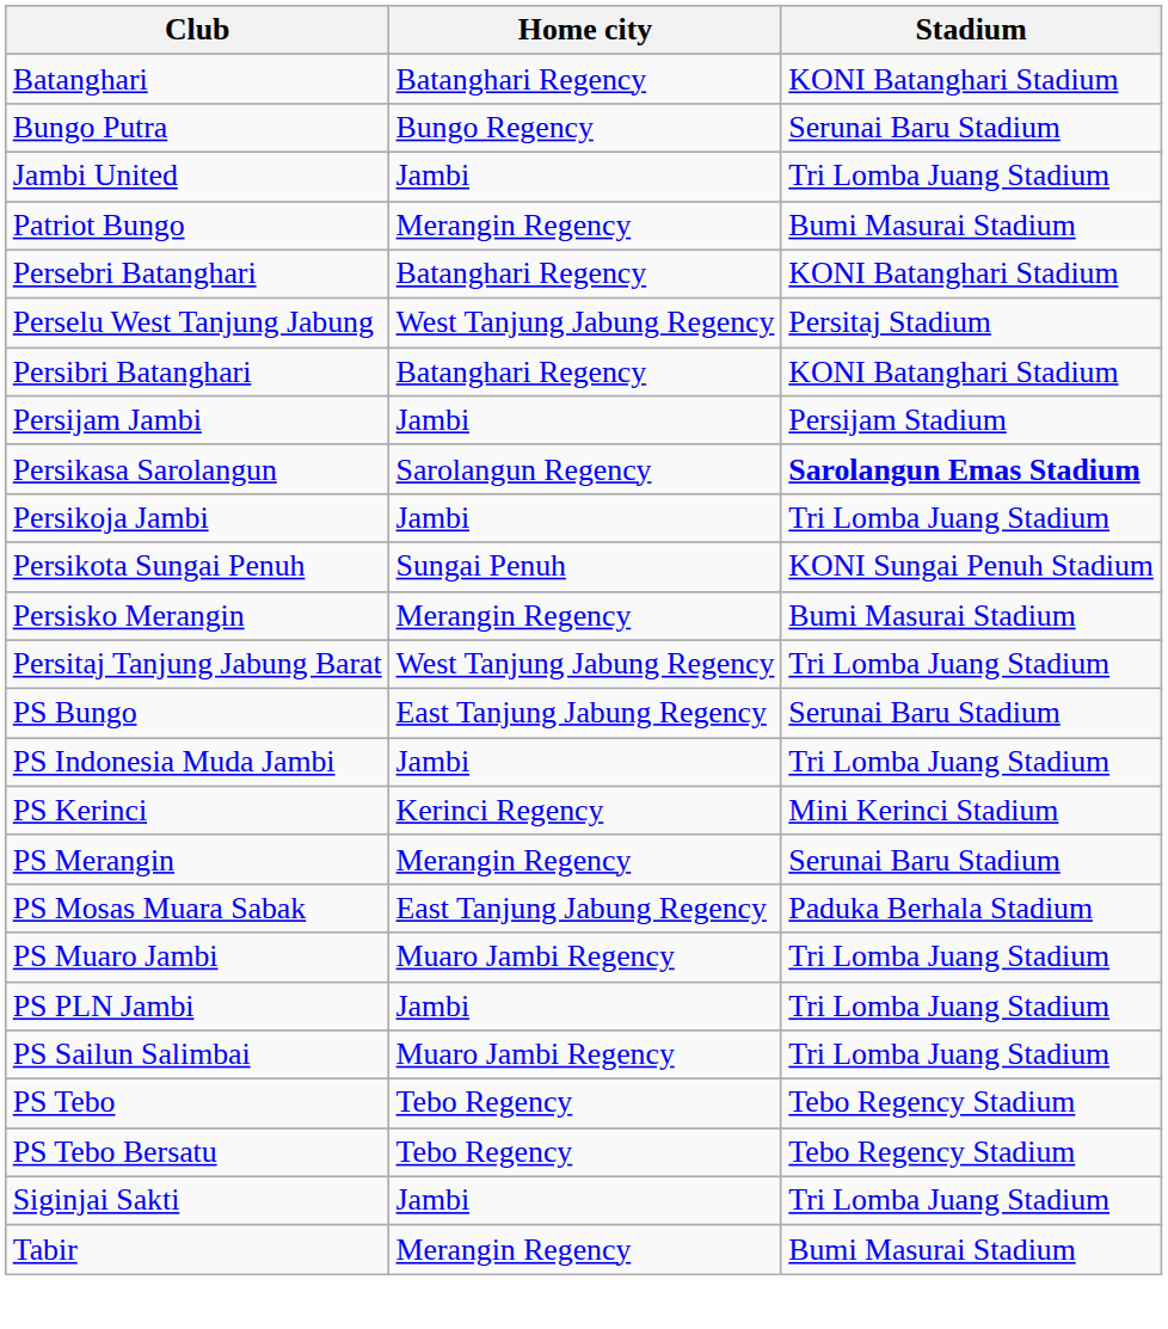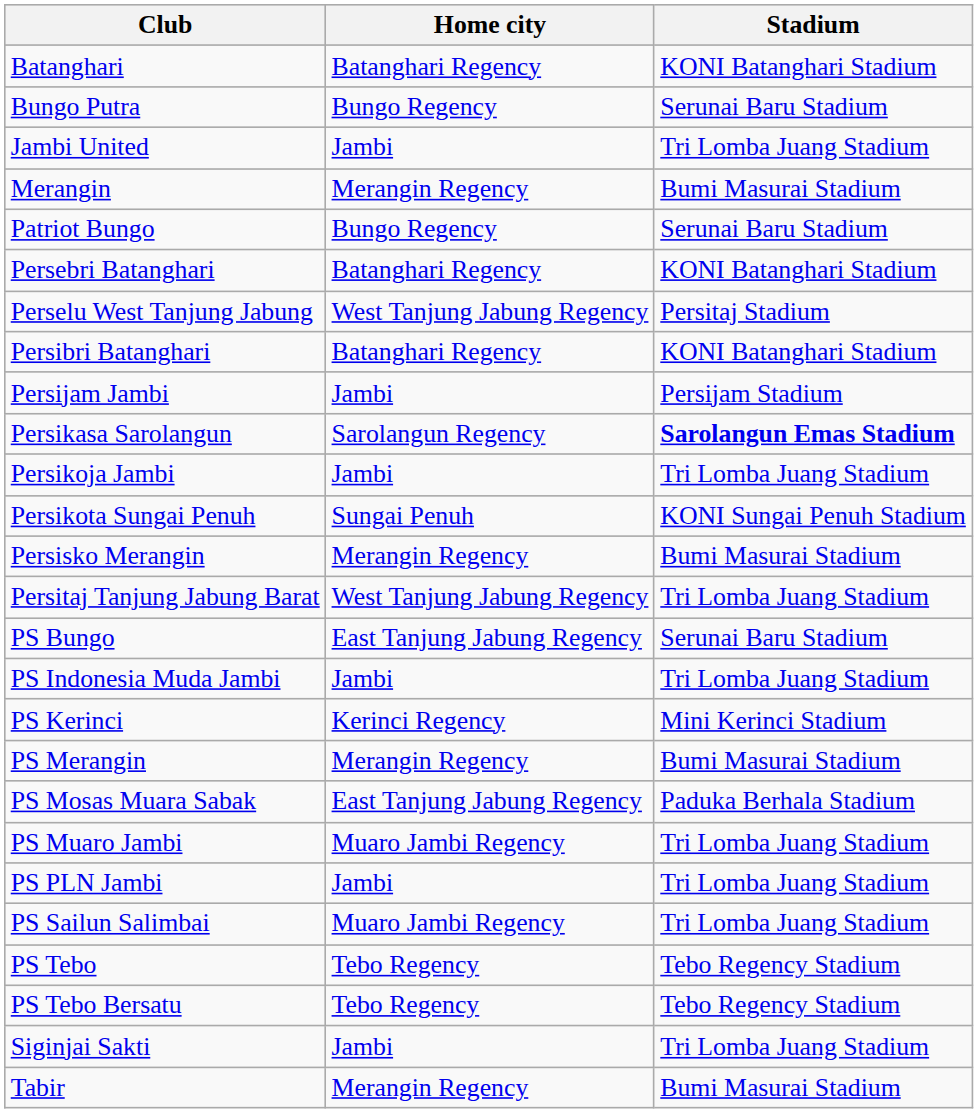 <table class="wikitable sortable">
 <tr>
 <th>Club</th>
 <th>Home city</th>
 <th>Stadium</th>
 </tr>
 <tr>
 <td><a href='#'>Batanghari</a></td>
 <td><a href='#'>Batanghari Regency</a></td>
 <td><a href='#'>KONI Batanghari Stadium</a></td>
 </tr>
 <tr>
 <td><a href='#'>Bungo Putra</a></td>
 <td><a href='#'>Bungo Regency</a></td>
 <td><a href='#'>Serunai Baru Stadium</a></td>
 </tr>
 <tr>
 <td><a href='#'>Jambi United</a></td>
 <td><a href='#'>Jambi</a></td>
 <td><a href='#'>Tri Lomba Juang Stadium</a></td>
 </tr>
 <tr>
-<td><a href='#'>Patriot Bungo</a></td>
+<td><a href='#'>Merangin</a></td>
 <td><a href='#'>Merangin Regency</a></td>
 <td><a href='#'>Bumi Masurai Stadium</a></td>
+</tr>
+<tr>
+<td><a href='#'>Patriot Bungo</a></td>
+<td><a href='#'>Bungo Regency</a></td>
+<td><a href='#'>Serunai Baru Stadium</a></td>
 </tr>
 <tr>
 <td><a href='#'>Persebri Batanghari</a></td>
 <td><a href='#'>Batanghari Regency</a></td>
 <td><a href='#'>KONI Batanghari Stadium</a></td>
 </tr>
 <tr>
 <td><a href='#'>Perselu West Tanjung Jabung</a></td>
 <td><a href='#'>West Tanjung Jabung Regency</a></td>
 <td><a href='#'>Persitaj Stadium</a></td>
 </tr>
 <tr>
 <td><a href='#'>Persibri Batanghari</a></td>
 <td><a href='#'>Batanghari Regency</a></td>
 <td><a href='#'>KONI Batanghari Stadium</a></td>
 </tr>
 <tr>
 <td><a href='#'>Persijam Jambi</a></td>
 <td><a href='#'>Jambi</a></td>
 <td><a href='#'>Persijam Stadium</a></td>
 </tr>
 <tr>
 <td><a href='#'>Persikasa Sarolangun</a></td>
 <td><a href='#'>Sarolangun Regency</a></td>
 <td><strong><a href='#'>Sarolangun Emas Stadium</a></strong></td>
 </tr>
 <tr>
 <td><a href='#'>Persikoja Jambi</a></td>
 <td><a href='#'>Jambi</a></td>
 <td><a href='#'>Tri Lomba Juang Stadium</a></td>
 </tr>
 <tr>
 <td><a href='#'>Persikota Sungai Penuh</a></td>
 <td><a href='#'>Sungai Penuh</a></td>
 <td><a href='#'>KONI Sungai Penuh Stadium</a></td>
 </tr>
 <tr>
 <td><a href='#'>Persisko Merangin</a></td>
 <td><a href='#'>Merangin Regency</a></td>
 <td><a href='#'>Bumi Masurai Stadium</a></td>
 </tr>
 <tr>
 <td><a href='#'>Persitaj Tanjung Jabung Barat</a></td>
 <td><a href='#'>West Tanjung Jabung Regency</a></td>
 <td><a href='#'>Tri Lomba Juang Stadium</a></td>
 </tr>
 <tr>
 <td><a href='#'>PS Bungo</a></td>
 <td><a href='#'>East Tanjung Jabung Regency</a></td>
 <td><a href='#'>Serunai Baru Stadium</a></td>
 </tr>
 <tr>
 <td><a href='#'>PS Indonesia Muda Jambi</a></td>
 <td><a href='#'>Jambi</a></td>
 <td><a href='#'>Tri Lomba Juang Stadium</a></td>
 </tr>
 <tr>
 <td><a href='#'>PS Kerinci</a></td>
 <td><a href='#'>Kerinci Regency</a></td>
 <td><a href='#'>Mini Kerinci Stadium</a></td>
 </tr>
 <tr>
 <td><a href='#'>PS Merangin</a></td>
 <td><a href='#'>Merangin Regency</a></td>
-<td><a href='#'>Serunai Baru Stadium</a></td>
+<td><a href='#'>Bumi Masurai Stadium</a></td>
 </tr>
 <tr>
 <td><a href='#'>PS Mosas Muara Sabak</a></td>
 <td><a href='#'>East Tanjung Jabung Regency</a></td>
 <td><a href='#'>Paduka Berhala Stadium</a></td>
 </tr>
 <tr>
 <td><a href='#'>PS Muaro Jambi</a></td>
 <td><a href='#'>Muaro Jambi Regency</a></td>
 <td><a href='#'>Tri Lomba Juang Stadium</a></td>
 </tr>
 <tr>
 <td><a href='#'>PS PLN Jambi</a></td>
 <td><a href='#'>Jambi</a></td>
 <td><a href='#'>Tri Lomba Juang Stadium</a></td>
 </tr>
 <tr>
 <td><a href='#'>PS Sailun Salimbai</a></td>
 <td><a href='#'>Muaro Jambi Regency</a></td>
 <td><a href='#'>Tri Lomba Juang Stadium</a></td>
 </tr>
 <tr>
 <td><a href='#'>PS Tebo</a></td>
 <td><a href='#'>Tebo Regency</a></td>
 <td><a href='#'>Tebo Regency Stadium</a></td>
 </tr>
 <tr>
 <td><a href='#'>PS Tebo Bersatu</a></td>
 <td><a href='#'>Tebo Regency</a></td>
 <td><a href='#'>Tebo Regency Stadium</a></td>
 </tr>
 <tr>
 <td><a href='#'>Siginjai Sakti</a></td>
 <td><a href='#'>Jambi</a></td>
 <td><a href='#'>Tri Lomba Juang Stadium</a></td>
 </tr>
 <tr>
 <td><a href='#'>Tabir</a></td>
 <td><a href='#'>Merangin Regency</a></td>
 <td><a href='#'>Bumi Masurai Stadium</a></td>
 </tr>
 </table>
